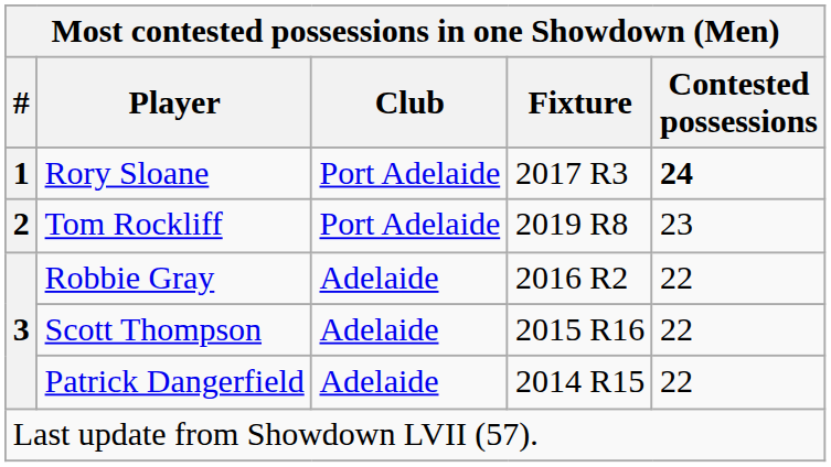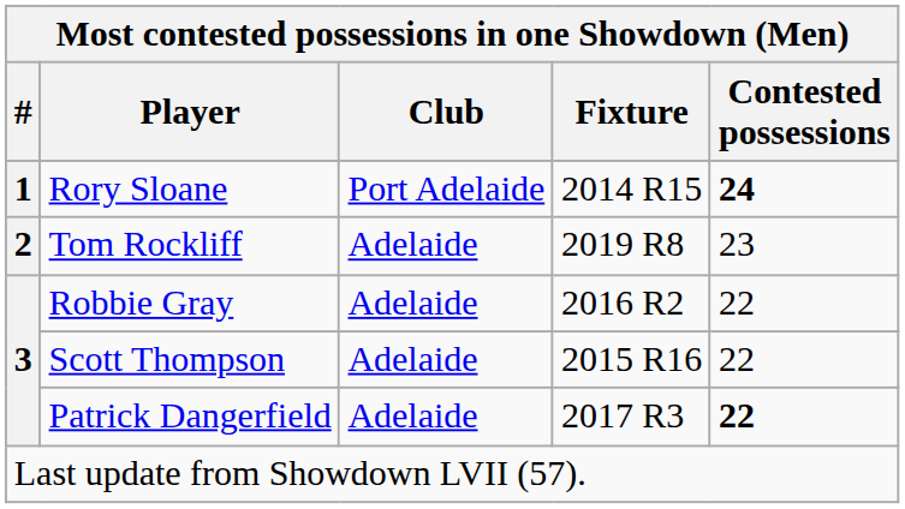 <table class="wikitable">
 <tr>
 <th colspan="5">Most contested possessions in one Showdown (Men)</th>
 </tr>
 <tr>
 <th>#</th>
 <th>Player</th>
 <th>Club</th>
 <th>Fixture</th>
 <th>Contested<br>possessions</th>
 </tr>
 <tr>
 <th>1</th>
 <td><a href='#'>Rory Sloane</a></td>
 <td><a href='#'>Port Adelaide</a></td>
-<td>2017 R3</td>
+<td>2014 R15</td>
 <td><strong>24</strong></td>
 </tr>
 <tr>
 <th>2</th>
 <td><a href='#'>Tom Rockliff</a></td>
-<td><a href='#'>Port Adelaide</a></td>
+<td><a href='#'>Adelaide</a></td>
 <td>2019 R8</td>
 <td>23</td>
 </tr>
 <tr>
 <th rowspan="3">3</th>
 <td><a href='#'>Robbie Gray</a></td>
 <td><a href='#'>Adelaide</a></td>
 <td>2016 R2</td>
 <td>22</td>
 </tr>
 <tr>
 <td><a href='#'>Scott Thompson</a></td>
 <td><a href='#'>Adelaide</a></td>
 <td>2015 R16</td>
 <td>22</td>
 </tr>
 <tr>
 <td><a href='#'>Patrick Dangerfield</a></td>
 <td><a href='#'>Adelaide</a></td>
-<td>2014 R15</td>
-<td>22</td>
+<td>2017 R3</td>
+<td><strong>22</strong></td>
 </tr>
 <tr>
 <td colspan="5">Last update from Showdown LVII (57).</td>
 </tr>
 </table>
